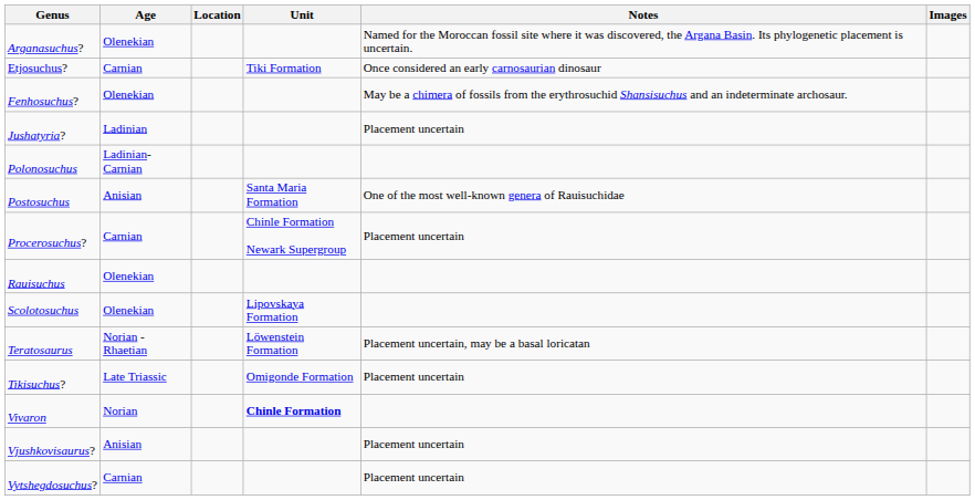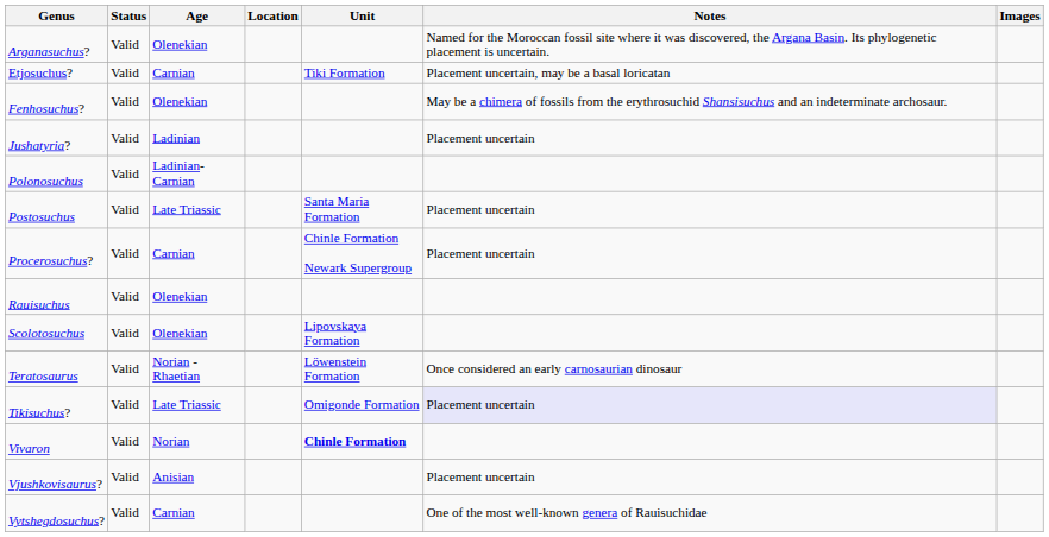 <table class="wikitable sortable" align="center">
 <tr>
 <th>Genus</th>
+<th>Status</th>
 <th>Age</th>
 <th>Location</th>
 <th>Unit</th>
 <th class="unsortable">Notes</th>
 <th class="unsortable">Images</th>
 </tr>
 <tr>
 <td><br><em><a href='#'>Arganasuchus</a></em>?</td>
+<td>Valid</td>
 <td><a href='#'>Olenekian</a></td>
 <td></td>
 <td></td>
 <td>Named for the Moroccan fossil site where it was discovered, the <a href='#'>Argana Basin</a>. Its phylogenetic placement is uncertain.</td>
 <td></td>
 </tr>
 <tr>
 <td><a href='#'>Etjosuchus</a>?</td>
+<td>Valid</td>
 <td><a href='#'>Carnian</a></td>
 <td></td>
 <td><a href='#'>Tiki Formation</a></td>
-<td>Once considered an early <a href='#'>carnosaurian</a> dinosaur</td>
+<td>Placement uncertain, may be a basal loricatan</td>
 <td></td>
 </tr>
 <tr>
 <td><br><em><a href='#'>Fenhosuchus</a></em>?</td>
+<td>Valid</td>
 <td><a href='#'>Olenekian</a></td>
 <td></td>
 <td></td>
 <td>May be a <a href='#'>chimera</a> of fossils from the erythrosuchid <em><a href='#'>Shansisuchus</a></em> and an indeterminate archosaur.</td>
 <td></td>
 </tr>
 <tr>
 <td><br><em><a href='#'>Jushatyria</a></em>?</td>
+<td>Valid</td>
 <td><a href='#'>Ladinian</a></td>
 <td></td>
 <td></td>
 <td>Placement uncertain</td>
 <td></td>
 </tr>
 <tr>
 <td><br><em><a href='#'>Polonosuchus</a></em></td>
+<td>Valid</td>
 <td><a href='#'>Ladinian</a>-<a href='#'>Carnian</a></td>
 <td></td>
 <td></td>
 <td></td>
 <td></td>
 </tr>
 <tr>
 <td><br><em><a href='#'>Postosuchus</a></em></td>
-<td><a href='#'>Anisian</a></td>
+<td>Valid</td>
+<td><a href='#'>Late Triassic</a></td>
 <td></td>
 <td><a href='#'>Santa Maria Formation</a></td>
-<td>One of the most well-known <a href='#'>genera</a> of Rauisuchidae</td>
+<td>Placement uncertain</td>
 <td></td>
 </tr>
 <tr>
 <td><br><em><a href='#'>Procerosuchus</a></em>?</td>
+<td>Valid</td>
 <td><a href='#'>Carnian</a></td>
 <td></td>
 <td><a href='#'>Chinle Formation</a><br><br><a href='#'>Newark Supergroup</a></td>
 <td>Placement uncertain</td>
 <td></td>
 </tr>
 <tr>
 <td><br><em><a href='#'>Rauisuchus</a></em></td>
+<td>Valid</td>
 <td><a href='#'>Olenekian</a></td>
 <td></td>
 <td></td>
 <td></td>
 <td></td>
 </tr>
 <tr>
 <td><em><a href='#'>Scolotosuchus</a></em></td>
+<td>Valid</td>
 <td><a href='#'>Olenekian</a></td>
 <td></td>
 <td><a href='#'>Lipovskaya Formation</a></td>
 <td></td>
 <td></td>
 </tr>
 <tr>
 <td><br><em><a href='#'>Teratosaurus</a></em></td>
+<td>Valid</td>
 <td><a href='#'>Norian</a> -<br><a href='#'>Rhaetian</a></td>
 <td></td>
 <td><a href='#'>Löwenstein Formation</a></td>
-<td>Placement uncertain, may be a basal loricatan</td>
+<td>Once considered an early <a href='#'>carnosaurian</a> dinosaur</td>
 <td></td>
 </tr>
 <tr>
 <td><br><em><a href='#'>Tikisuchus</a></em>?</td>
+<td>Valid</td>
 <td><a href='#'>Late Triassic</a></td>
 <td></td>
 <td><a href='#'>Omigonde Formation</a></td>
-<td>Placement uncertain</td>
+<td style="background: lavender;">Placement uncertain</td>
 <td></td>
 </tr>
 <tr>
 <td><br><em><a href='#'>Vivaron</a></em></td>
+<td>Valid</td>
 <td><a href='#'>Norian</a></td>
 <td></td>
 <td><strong><a href='#'>Chinle Formation</a></strong></td>
 <td></td>
 <td></td>
 </tr>
 <tr>
 <td><br><em><a href='#'>Vjushkovisaurus</a></em>?</td>
+<td>Valid</td>
 <td><a href='#'>Anisian</a></td>
 <td></td>
 <td></td>
 <td>Placement uncertain</td>
 <td></td>
 </tr>
 <tr>
 <td><br><em><a href='#'>Vytshegdosuchus</a></em>?</td>
+<td>Valid</td>
 <td><a href='#'>Carnian</a></td>
 <td></td>
 <td></td>
-<td>Placement uncertain</td>
+<td>One of the most well-known <a href='#'>genera</a> of Rauisuchidae</td>
 <td></td>
 </tr>
 </table>
